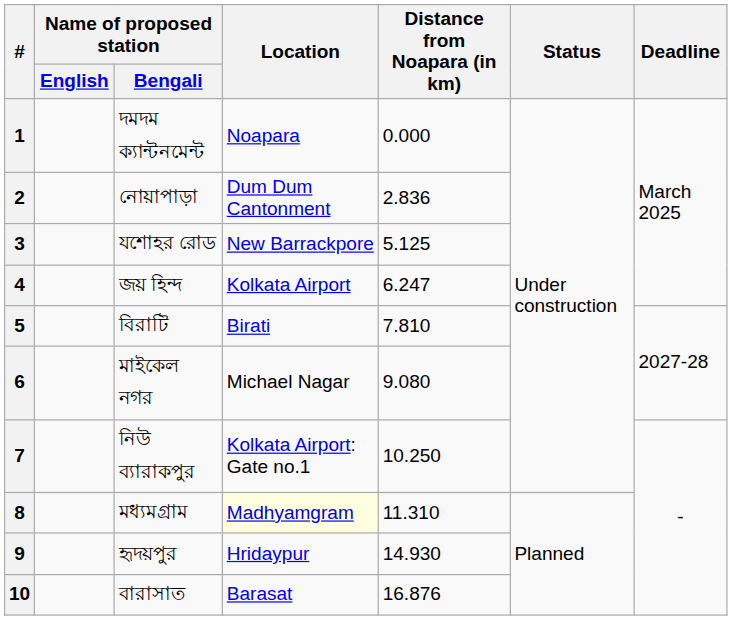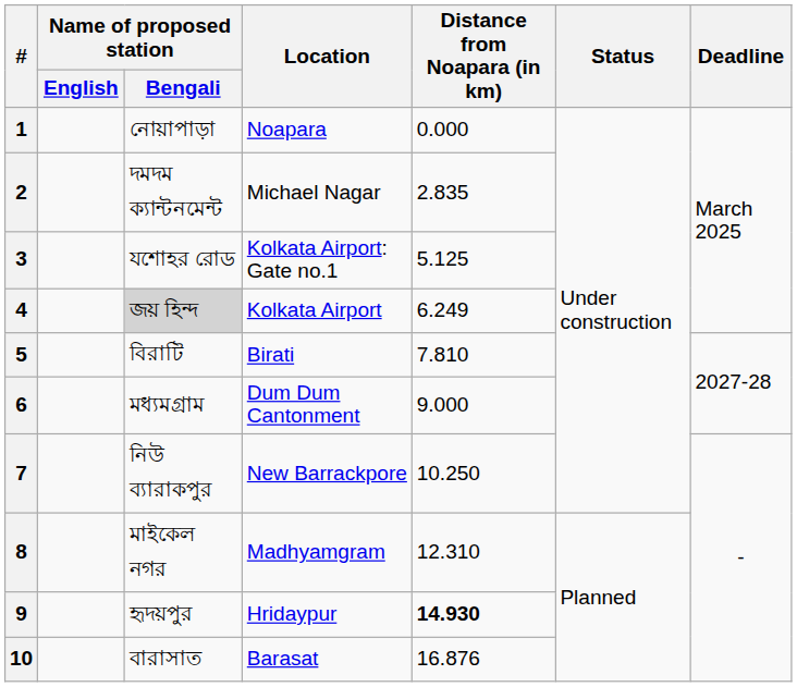 <table class="wikitable">
 <tr>
 <th rowspan="2">#</th>
 <th colspan="2">Name of proposed station</th>
 <th rowspan="2">Location</th>
 <th rowspan="2">Distance from <strong>Noapara</strong> (in km)</th>
 <th rowspan="2">Status</th>
 <th rowspan="2">Deadline</th>
 </tr>
 <tr>
 <th><a href='#'>English</a></th>
 <th><a href='#'>Bengali</a></th>
 </tr>
 <tr>
 <th>1</th>
 <td></td>
-<td>দমদম ক্যান্টনমেন্ট</td>
+<td>নোয়াপাড়া</td>
 <td><a href='#'>Noapara</a></td>
 <td>0.000</td>
 <td rowspan="7">Under construction</td>
 <td rowspan= "4">March 2025</td>
 </tr>
 <tr>
 <th>2</th>
 <td></td>
-<td>নোয়াপাড়া</td>
-<td><a href='#'>Dum Dum Cantonment</a></td>
-<td>2.836</td>
+<td>দমদম ক্যান্টনমেন্ট</td>
+<td>Michael Nagar</td>
+<td>2.835</td>
 </tr>
 <tr>
 <th>3</th>
 <td></td>
 <td>যশোহর রোড</td>
-<td><a href='#'>New Barrackpore</a></td>
+<td><a href='#'>Kolkata Airport</a>: Gate no.1</td>
 <td>5.125</td>
 </tr>
 <tr>
 <th>4</th>
 <td></td>
-<td>জয় হিন্দ</td>
+<td style="background: lightgrey;">জয় হিন্দ</td>
 <td><a href='#'>Kolkata Airport</a></td>
-<td>6.247</td>
+<td>6.249</td>
 </tr>
 <tr>
 <th>5</th>
 <td></td>
 <td>বিরাটি</td>
 <td><a href='#'>Birati</a></td>
 <td>7.810</td>
 <td rowspan="2">2027-28</td>
 </tr>
 <tr>
 <th>6</th>
 <td></td>
-<td>মাইকেল নগর</td>
-<td>Michael Nagar</td>
-<td>9.080</td>
+<td>মধ্যমগ্রাম</td>
+<td><a href='#'>Dum Dum Cantonment</a></td>
+<td>9.000</td>
 </tr>
 <tr>
 <th>7</th>
 <td></td>
 <td>নিউ ব্যারাকপুর</td>
-<td><a href='#'>Kolkata Airport</a>: Gate no.1</td>
+<td><a href='#'>New Barrackpore</a></td>
 <td>10.250</td>
 <td rowspan="4" style="text-align: center;">-</td>
 </tr>
 <tr>
 <th>8</th>
 <td></td>
-<td>মধ্যমগ্রাম</td>
-<td style="background: lightyellow;"><a href='#'>Madhyamgram</a></td>
-<td>11.310</td>
+<td>মাইকেল নগর</td>
+<td><a href='#'>Madhyamgram</a></td>
+<td>12.310</td>
 <td rowspan="3">Planned</td>
 </tr>
 <tr>
 <th>9</th>
 <td></td>
 <td>হৃদয়পুর</td>
 <td><a href='#'>Hridaypur</a></td>
-<td>14.930</td>
+<td><strong>14.930</strong></td>
 </tr>
 <tr>
 <th>10</th>
 <td></td>
 <td>বারাসাত</td>
 <td><a href='#'>Barasat</a></td>
 <td>16.876</td>
 </tr>
 </table>
